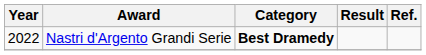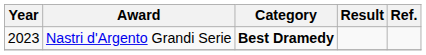 <table class="wikitable">
 <tr>
 <th>Year</th>
 <th>Award</th>
 <th>Category</th>
 <th>Result</th>
 <th>Ref.</th>
 </tr>
 <tr>
-<td>2022</td>
+<td>2023</td>
 <td><a href='#'>Nastri d'Argento</a> Grandi Serie</td>
 <td><strong>Best Dramedy</strong></td>
 <td></td>
 <td></td>
 </tr>
 <tr>
 </tr>
 </table>
